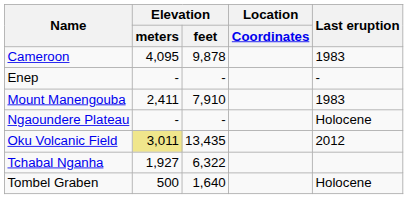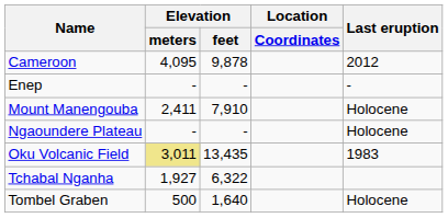 <table class="wikitable">
 <tr>
 <th rowspan="2">Name</th>
 <th colspan ="2">Elevation</th>
 <th>Location</th>
 <th rowspan="2">Last eruption</th>
 </tr>
 <tr>
 <th>meters</th>
 <th>feet</th>
 <th><a href='#'>Coordinates</a></th>
 </tr>
 <tr align="right">
 <td align="left"><a href='#'>Cameroon</a></td>
 <td>4,095</td>
 <td>9,878</td>
 <td></td>
-<td align="left">1983</td>
+<td align="left">2012</td>
 </tr>
 <tr align="right">
 <td align="left">Enep</td>
 <td>-</td>
 <td>-</td>
 <td></td>
 <td align="left">-</td>
 </tr>
 <tr align="right">
 <td align="left"><a href='#'>Mount Manengouba</a></td>
 <td>2,411</td>
 <td>7,910</td>
 <td></td>
-<td align="left">1983</td>
+<td align="left">Holocene</td>
 </tr>
 <tr align="right">
 <td align="left"><a href='#'>Ngaoundere Plateau</a></td>
 <td>-</td>
 <td>-</td>
 <td></td>
 <td align="left">Holocene</td>
 </tr>
 <tr align="right">
 <td align="left"><a href='#'>Oku Volcanic Field</a></td>
 <td style="background: khaki;">3,011</td>
 <td>13,435</td>
 <td></td>
-<td align="left">2012</td>
+<td align="left">1983</td>
 </tr>
 <tr align="right">
 <td align="left"><a href='#'>Tchabal Nganha</a></td>
 <td>1,927</td>
 <td>6,322</td>
 <td></td>
 <td></td>
 </tr>
 <tr align="right">
 <td align="left">Tombel Graben</td>
 <td>500</td>
 <td>1,640</td>
 <td></td>
 <td align="left">Holocene</td>
 </tr>
 </table>
